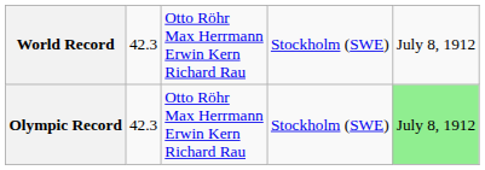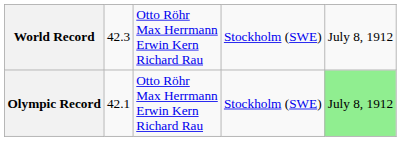 <table class="wikitable" style="text-align:left">
 <tr>
 <th>World Record</th>
 <td>42.3</td>
 <td> <a href='#'>Otto Röhr</a><br> <a href='#'>Max Herrmann</a><br> <a href='#'>Erwin Kern</a><br> <a href='#'>Richard Rau</a></td>
 <td><a href='#'>Stockholm</a> (<a href='#'>SWE</a>)</td>
 <td>July 8, 1912</td>
 </tr>
 <tr>
 <th>Olympic Record</th>
-<td>42.3</td>
+<td>42.1</td>
 <td> <a href='#'>Otto Röhr</a><br> <a href='#'>Max Herrmann</a><br> <a href='#'>Erwin Kern</a><br> <a href='#'>Richard Rau</a></td>
 <td><a href='#'>Stockholm</a> (<a href='#'>SWE</a>)</td>
 <td style="background: lightgreen;">July 8, 1912</td>
 </tr>
 </table>
